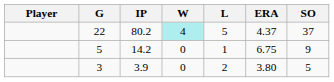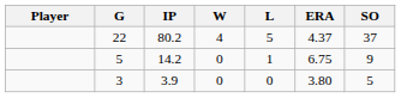 <table class="wikitable sortable">
 <tr>
 <th bgcolor="#DDDDFF" width="16%">Player</th>
 <th bgcolor="#DDDDFF" width="9%">G</th>
 <th bgcolor="#DDDDFF" width="9%">IP</th>
 <th bgcolor="#DDDDFF" width="9%">W</th>
 <th bgcolor="#DDDDFF" width="9%">L</th>
 <th bgcolor="#DDDDFF" width="9%">ERA</th>
 <th bgcolor="#DDDDFF" width="9%">SO</th>
 </tr>
 <tr align="center">
 <td></td>
 <td>22</td>
 <td>80.2</td>
-<td style="background: paleturquoise;">4</td>
+<td>4</td>
 <td>5</td>
 <td>4.37</td>
 <td>37</td>
 </tr>
 <tr align="center">
 <td></td>
 <td>5</td>
 <td>14.2</td>
 <td>0</td>
 <td>1</td>
 <td>6.75</td>
 <td>9</td>
 </tr>
 <tr align="center">
 <td></td>
 <td>3</td>
 <td>3.9</td>
 <td>0</td>
-<td>2</td>
+<td>0</td>
 <td>3.80</td>
 <td>5</td>
 </tr>
 </table>
